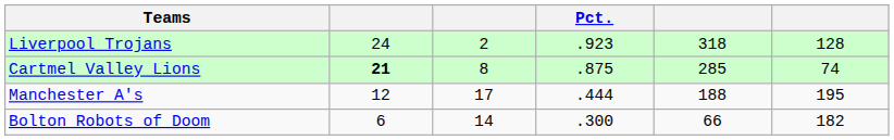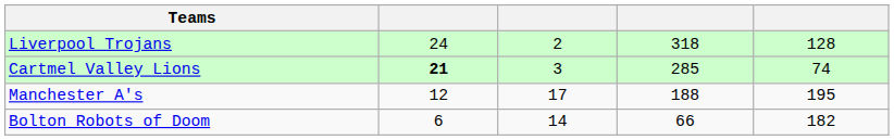 <table class="wikitable sortable" width="57%" style="text-align:center;">
 <tr>
 <th width="22%">Teams</th>
 <th width="7%"></th>
 <th width="7%"></th>
-<th width="8%"><a href='#'>Pct.</a></th>
 <th width="8%"></th>
 <th width="8%"></th>
 </tr>
 <tr bgcolor=ccffcc>
 <td align=left><a href='#'>Liverpool Trojans</a></td>
 <td>24</td>
 <td>2</td>
-<td>.923</td>
 <td>318</td>
 <td>128</td>
 </tr>
 <tr bgcolor=ccffcc>
 <td align=left><a href='#'>Cartmel Valley Lions</a></td>
 <td><strong>21</strong></td>
-<td>8</td>
-<td>.875</td>
+<td>3</td>
 <td>285</td>
 <td>74</td>
 </tr>
 <tr>
 <td align=left><a href='#'>Manchester A's</a></td>
 <td>12</td>
 <td>17</td>
-<td>.444</td>
 <td>188</td>
 <td>195</td>
 </tr>
 <tr>
 <td align=left><a href='#'>Bolton Robots of Doom</a></td>
 <td>6</td>
 <td>14</td>
-<td>.300</td>
 <td>66</td>
 <td>182</td>
 </tr>
 </table>
